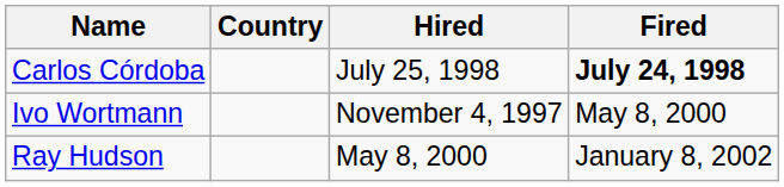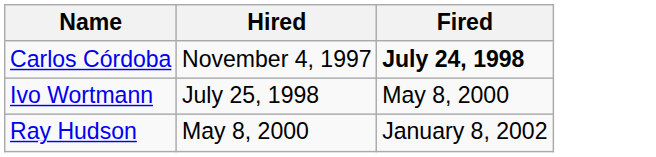 <table class="wikitable">
 <tr>
 <th>Name</th>
-<th>Country</th>
 <th>Hired</th>
 <th>Fired</th>
 </tr>
 <tr>
 <td><a href='#'>Carlos Córdoba</a></td>
-<td></td>
-<td>July 25, 1998</td>
+<td>November 4, 1997</td>
 <td><strong>July 24, 1998</strong></td>
 </tr>
 <tr>
 <td><a href='#'>Ivo Wortmann</a></td>
-<td></td>
-<td>November 4, 1997</td>
+<td>July 25, 1998</td>
 <td>May 8, 2000</td>
 </tr>
 <tr>
 <td><a href='#'>Ray Hudson</a></td>
-<td></td>
 <td>May 8, 2000</td>
 <td>January 8, 2002</td>
 </tr>
 </table>
